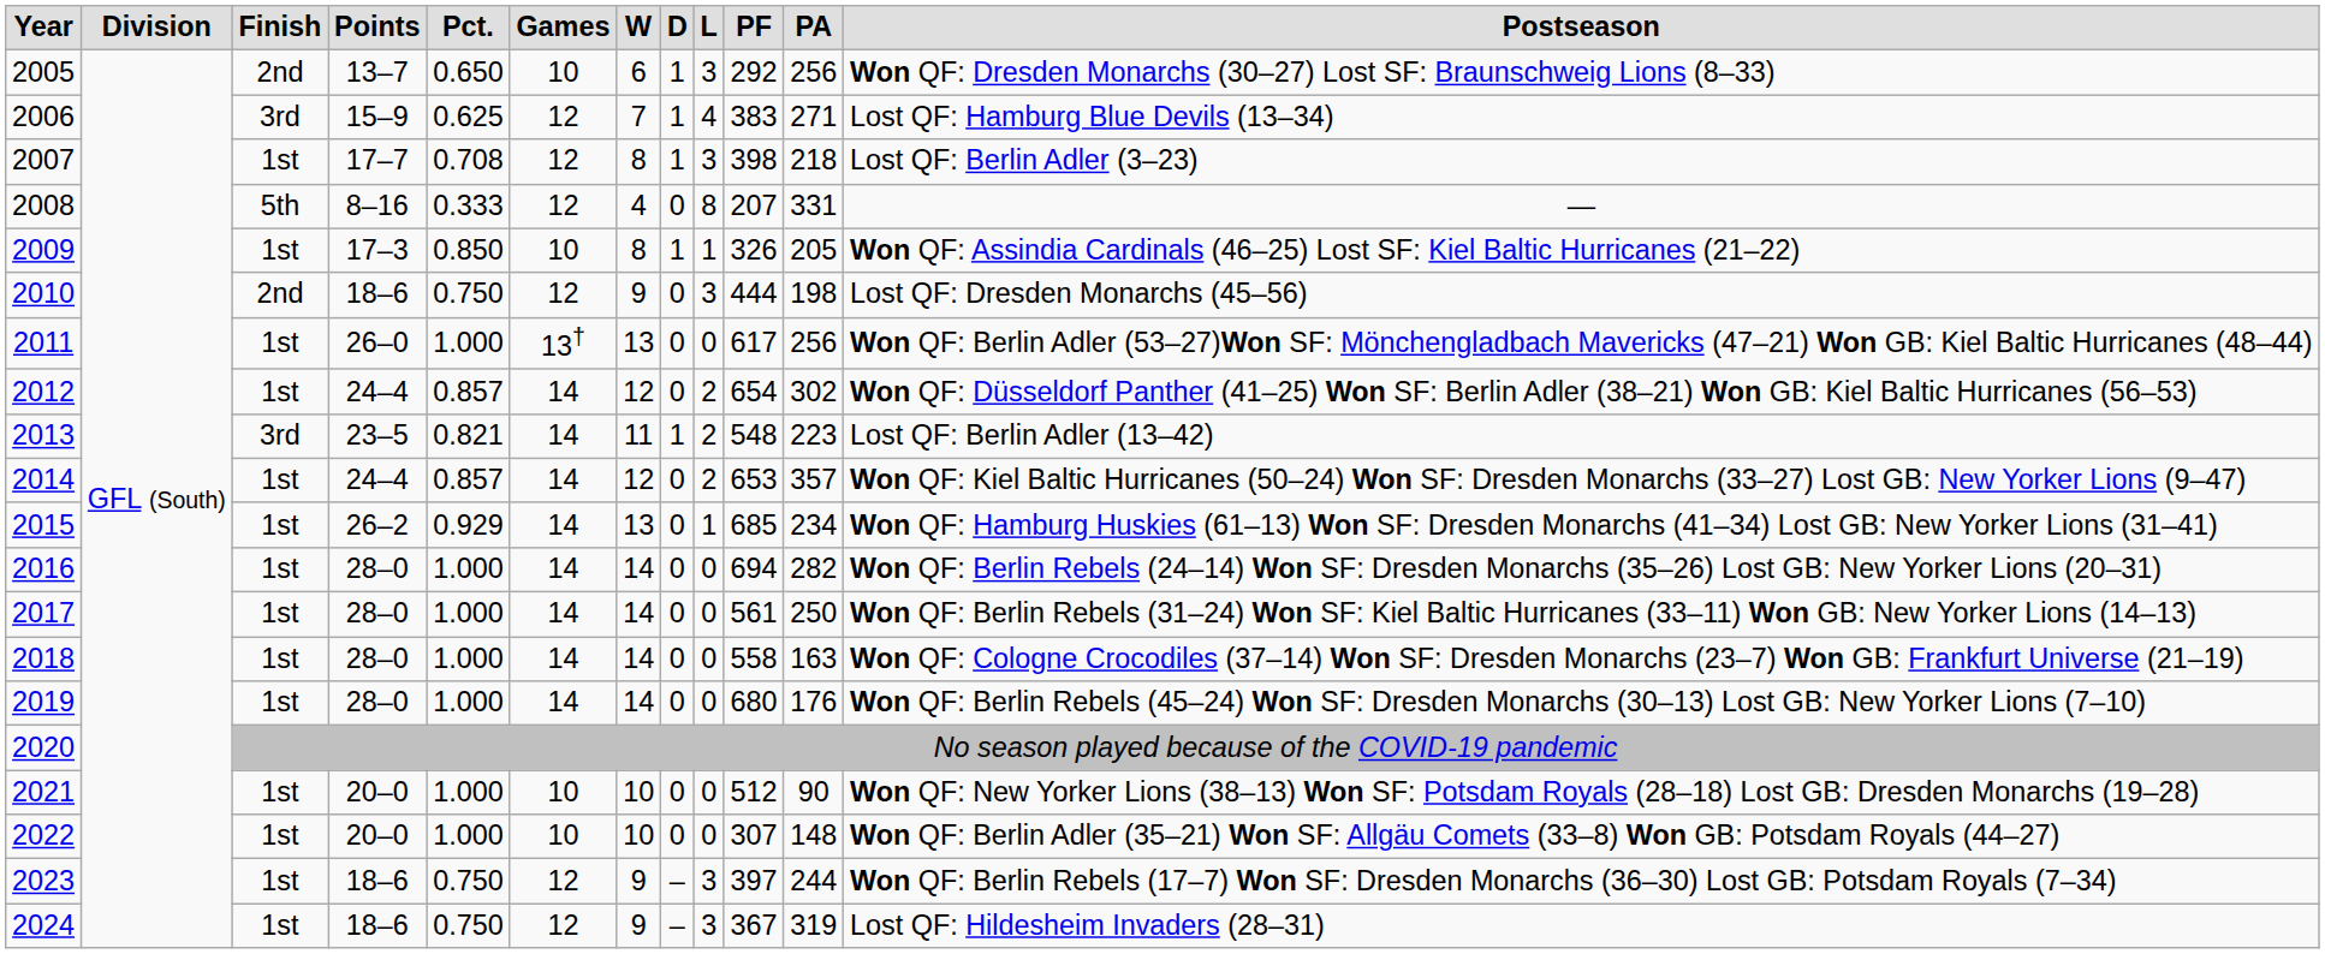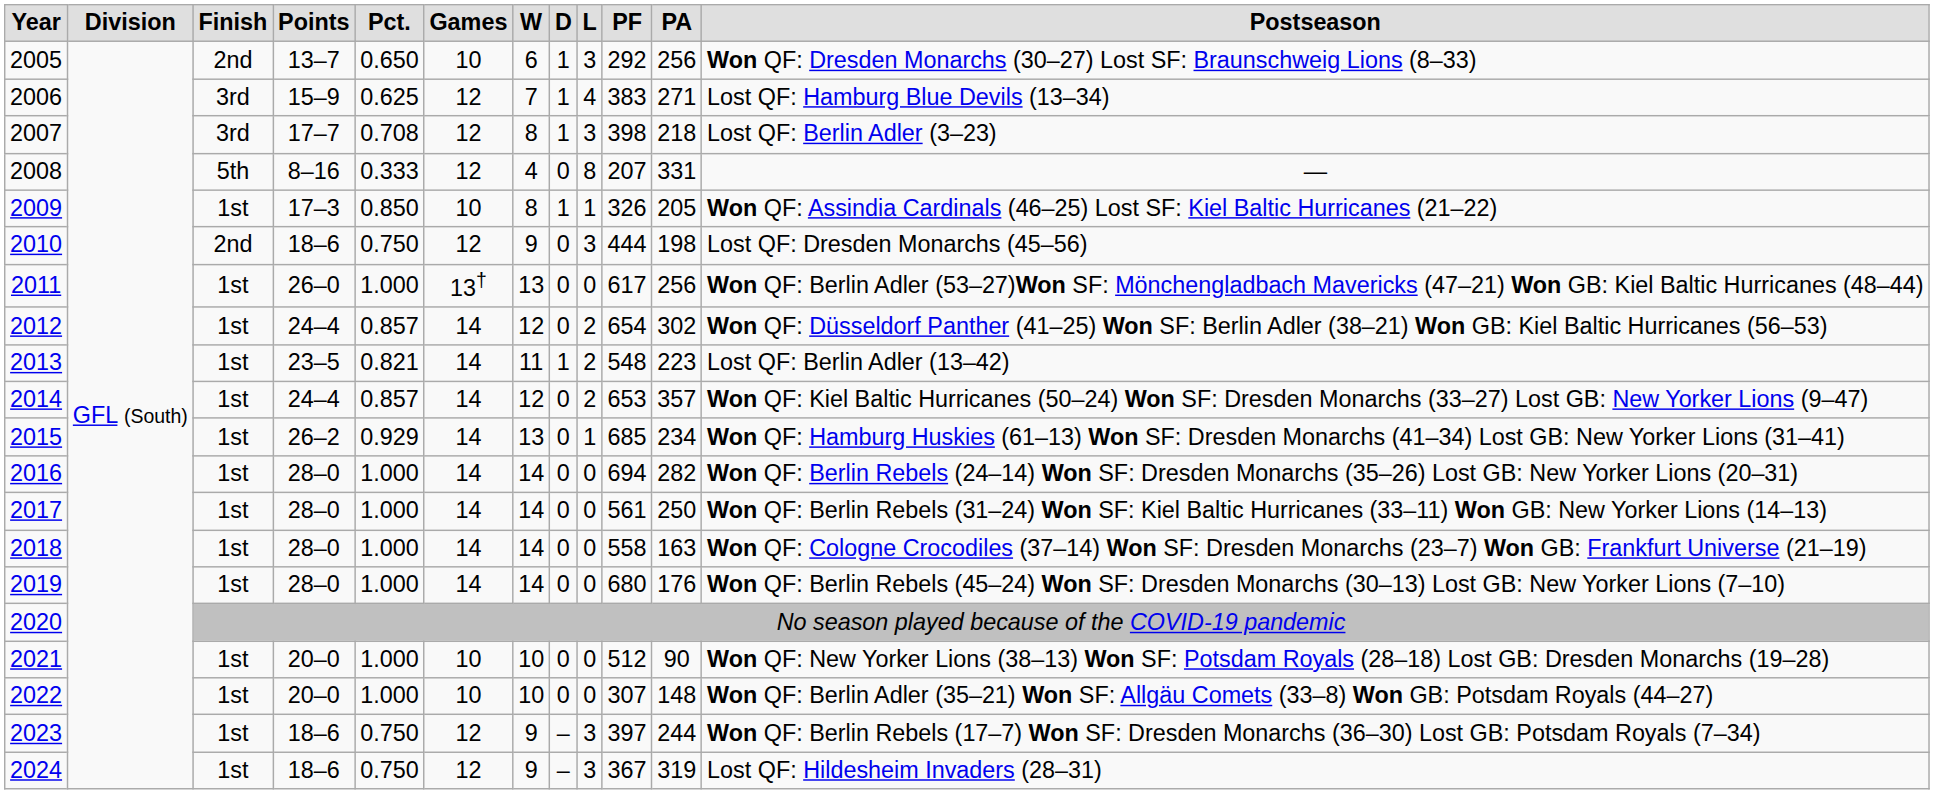 <table class="wikitable" style="text-align:center">
 <tr style="background:#DFDFDF; font-weight:bold">
 <td>Year</td>
 <td>Division</td>
 <td>Finish</td>
 <td>Points</td>
 <td>Pct.</td>
 <td>Games</td>
 <td>W</td>
 <td>D</td>
 <td>L</td>
 <td>PF</td>
 <td>PA</td>
 <td>Postseason</td>
 </tr>
 <tr>
 <td>2005</td>
 <td rowspan="20"><a href='#'>GFL</a> <small>(South)</small></td>
 <td>2nd</td>
 <td>13–7</td>
 <td>0.650</td>
 <td>10</td>
 <td>6</td>
 <td>1</td>
 <td>3</td>
 <td>292</td>
 <td>256</td>
 <td style="text-align:left"><strong>Won</strong> QF: <a href='#'>Dresden Monarchs</a> (30–27)  Lost SF: <a href='#'>Braunschweig Lions</a> (8–33)</td>
 </tr>
 <tr>
 <td>2006</td>
 <td>3rd</td>
 <td>15–9</td>
 <td>0.625</td>
 <td>12</td>
 <td>7</td>
 <td>1</td>
 <td>4</td>
 <td>383</td>
 <td>271</td>
 <td style="text-align:left">Lost QF: <a href='#'>Hamburg Blue Devils</a> (13–34)</td>
 </tr>
 <tr>
 <td>2007</td>
-<td>1st</td>
+<td>3rd</td>
 <td>17–7</td>
 <td>0.708</td>
 <td>12</td>
 <td>8</td>
 <td>1</td>
 <td>3</td>
 <td>398</td>
 <td>218</td>
 <td style="text-align:left">Lost QF: <a href='#'>Berlin Adler</a> (3–23)</td>
 </tr>
 <tr>
 <td>2008</td>
 <td>5th</td>
 <td>8–16</td>
 <td>0.333</td>
 <td>12</td>
 <td>4</td>
 <td>0</td>
 <td>8</td>
 <td>207</td>
 <td>331</td>
 <td>—</td>
 </tr>
 <tr>
 <td><a href='#'>2009</a></td>
 <td>1st</td>
 <td>17–3</td>
 <td>0.850</td>
 <td>10</td>
 <td>8</td>
 <td>1</td>
 <td>1</td>
 <td>326</td>
 <td>205</td>
 <td style="text-align:left"><strong>Won</strong> QF: <a href='#'>Assindia Cardinals</a> (46–25)  Lost SF: <a href='#'>Kiel Baltic Hurricanes</a> (21–22)</td>
 </tr>
 <tr>
 <td><a href='#'>2010</a></td>
 <td>2nd</td>
 <td>18–6</td>
 <td>0.750</td>
 <td>12</td>
 <td>9</td>
 <td>0</td>
 <td>3</td>
 <td>444</td>
 <td>198</td>
 <td style="text-align:left">Lost QF: Dresden Monarchs (45–56)</td>
 </tr>
 <tr>
 <td><a href='#'>2011</a></td>
 <td>1st</td>
 <td>26–0</td>
 <td>1.000</td>
 <td>13<sup>†</sup></td>
 <td>13</td>
 <td>0</td>
 <td>0</td>
 <td>617</td>
 <td>256</td>
 <td style="text-align:left"><strong>Won</strong> QF: Berlin Adler (53–27)<strong>Won</strong> SF: <a href='#'>Mönchengladbach Mavericks</a> (47–21)  <strong>Won</strong> GB: Kiel Baltic Hurricanes (48–44)</td>
 </tr>
 <tr>
 <td><a href='#'>2012</a></td>
 <td>1st</td>
 <td>24–4</td>
 <td>0.857</td>
 <td>14</td>
 <td>12</td>
 <td>0</td>
 <td>2</td>
 <td>654</td>
 <td>302</td>
 <td style="text-align:left"><strong>Won</strong> QF: <a href='#'>Düsseldorf Panther</a> (41–25)  <strong>Won</strong> SF: Berlin Adler (38–21)  <strong>Won</strong> GB: Kiel Baltic Hurricanes (56–53)</td>
 </tr>
 <tr>
 <td><a href='#'>2013</a></td>
-<td>3rd</td>
+<td>1st</td>
 <td>23–5</td>
 <td>0.821</td>
 <td>14</td>
 <td>11</td>
 <td>1</td>
 <td>2</td>
 <td>548</td>
 <td>223</td>
 <td style="text-align:left">Lost QF: Berlin Adler (13–42)</td>
 </tr>
 <tr>
 <td><a href='#'>2014</a></td>
 <td>1st</td>
 <td>24–4</td>
 <td>0.857</td>
 <td>14</td>
 <td>12</td>
 <td>0</td>
 <td>2</td>
 <td>653</td>
 <td>357</td>
 <td style="text-align:left"><strong>Won</strong> QF: Kiel Baltic Hurricanes (50–24)  <strong>Won</strong> SF: Dresden Monarchs (33–27)  Lost GB: <a href='#'>New Yorker Lions</a> (9–47)</td>
 </tr>
 <tr>
 <td><a href='#'>2015</a></td>
 <td>1st</td>
 <td>26–2</td>
 <td>0.929</td>
 <td>14</td>
 <td>13</td>
 <td>0</td>
 <td>1</td>
 <td>685</td>
 <td>234</td>
 <td style="text-align:left"><strong>Won</strong> QF: <a href='#'>Hamburg Huskies</a> (61–13)  <strong>Won</strong> SF: Dresden Monarchs (41–34)  Lost GB: New Yorker Lions (31–41)</td>
 </tr>
 <tr>
 <td><a href='#'>2016</a></td>
 <td>1st</td>
 <td>28–0</td>
 <td>1.000</td>
 <td>14</td>
 <td>14</td>
 <td>0</td>
 <td>0</td>
 <td>694</td>
 <td>282</td>
 <td style="text-align:left"><strong>Won</strong> QF: <a href='#'>Berlin Rebels</a> (24–14)  <strong>Won</strong> SF: Dresden Monarchs (35–26)  Lost GB: New Yorker Lions (20–31)</td>
 </tr>
 <tr>
 <td><a href='#'>2017</a></td>
 <td>1st</td>
 <td>28–0</td>
 <td>1.000</td>
 <td>14</td>
 <td>14</td>
 <td>0</td>
 <td>0</td>
 <td>561</td>
 <td>250</td>
 <td style="text-align:left"><strong>Won</strong> QF: Berlin Rebels (31–24)  <strong>Won</strong> SF: Kiel Baltic Hurricanes (33–11)  <strong>Won</strong> GB: New Yorker Lions (14–13)</td>
 </tr>
 <tr>
 <td><a href='#'>2018</a></td>
 <td>1st</td>
 <td>28–0</td>
 <td>1.000</td>
 <td>14</td>
 <td>14</td>
 <td>0</td>
 <td>0</td>
 <td>558</td>
 <td>163</td>
 <td style="text-align:left"><strong>Won</strong> QF: <a href='#'>Cologne Crocodiles</a> (37–14)  <strong>Won</strong> SF: Dresden Monarchs (23–7)  <strong>Won</strong> GB: <a href='#'>Frankfurt Universe</a> (21–19)</td>
 </tr>
 <tr>
 <td><a href='#'>2019</a></td>
 <td>1st</td>
 <td>28–0</td>
 <td>1.000</td>
 <td>14</td>
 <td>14</td>
 <td>0</td>
 <td>0</td>
 <td>680</td>
 <td>176</td>
 <td style="text-align:left"><strong>Won</strong> QF: Berlin Rebels (45–24)  <strong>Won</strong> SF: Dresden Monarchs (30–13)  Lost GB: New Yorker Lions (7–10)</td>
 </tr>
 <tr>
 <td><a href='#'>2020</a></td>
 <td colspan="10" style="background:silver"><em>No season played because of the <a href='#'>COVID-19 pandemic</a></em></td>
 </tr>
 <tr>
 <td><a href='#'>2021</a></td>
 <td>1st</td>
 <td>20–0</td>
 <td>1.000</td>
 <td>10</td>
 <td>10</td>
 <td>0</td>
 <td>0</td>
 <td>512</td>
 <td>90</td>
 <td style="text-align:left"><strong>Won</strong> QF: New Yorker Lions (38–13)  <strong>Won</strong> SF: <a href='#'>Potsdam Royals</a> (28–18)  Lost GB: Dresden Monarchs (19–28)</td>
 </tr>
 <tr>
 <td><a href='#'>2022</a></td>
 <td>1st</td>
 <td>20–0</td>
 <td>1.000</td>
 <td>10</td>
 <td>10</td>
 <td>0</td>
 <td>0</td>
 <td>307</td>
 <td>148</td>
 <td style="text-align:left"><strong>Won</strong> QF: Berlin Adler (35–21)  <strong>Won</strong> SF: <a href='#'>Allgäu Comets</a> (33–8)  <strong>Won</strong> GB: Potsdam Royals (44–27)</td>
 </tr>
 <tr>
 <td><a href='#'>2023</a></td>
 <td>1st</td>
 <td>18–6</td>
 <td>0.750</td>
 <td>12</td>
 <td>9</td>
 <td>–</td>
 <td>3</td>
 <td>397</td>
 <td>244</td>
 <td style="text-align:left"><strong>Won</strong> QF: Berlin Rebels (17–7)  <strong>Won</strong> SF: Dresden Monarchs (36–30)  Lost GB: Potsdam Royals (7–34)</td>
 </tr>
 <tr>
 <td><a href='#'>2024</a></td>
 <td>1st</td>
 <td>18–6</td>
 <td>0.750</td>
 <td>12</td>
 <td>9</td>
 <td>–</td>
 <td>3</td>
 <td>367</td>
 <td>319</td>
 <td style="text-align:left">Lost QF: <a href='#'>Hildesheim Invaders</a> (28–31)</td>
 </tr>
 </table>
